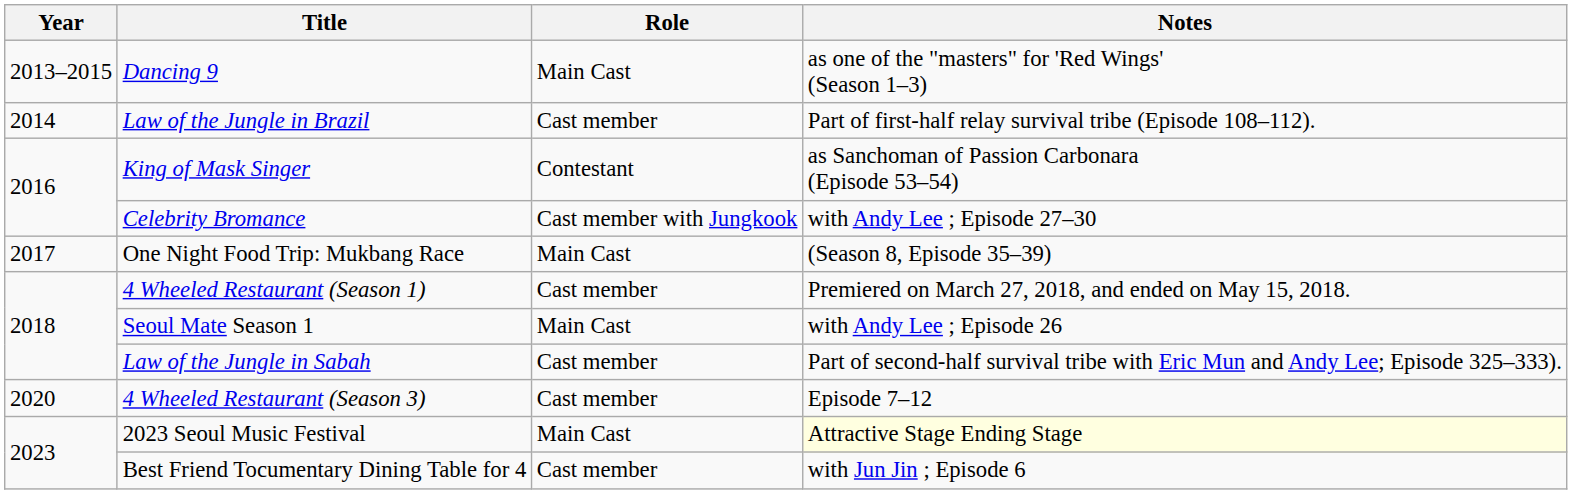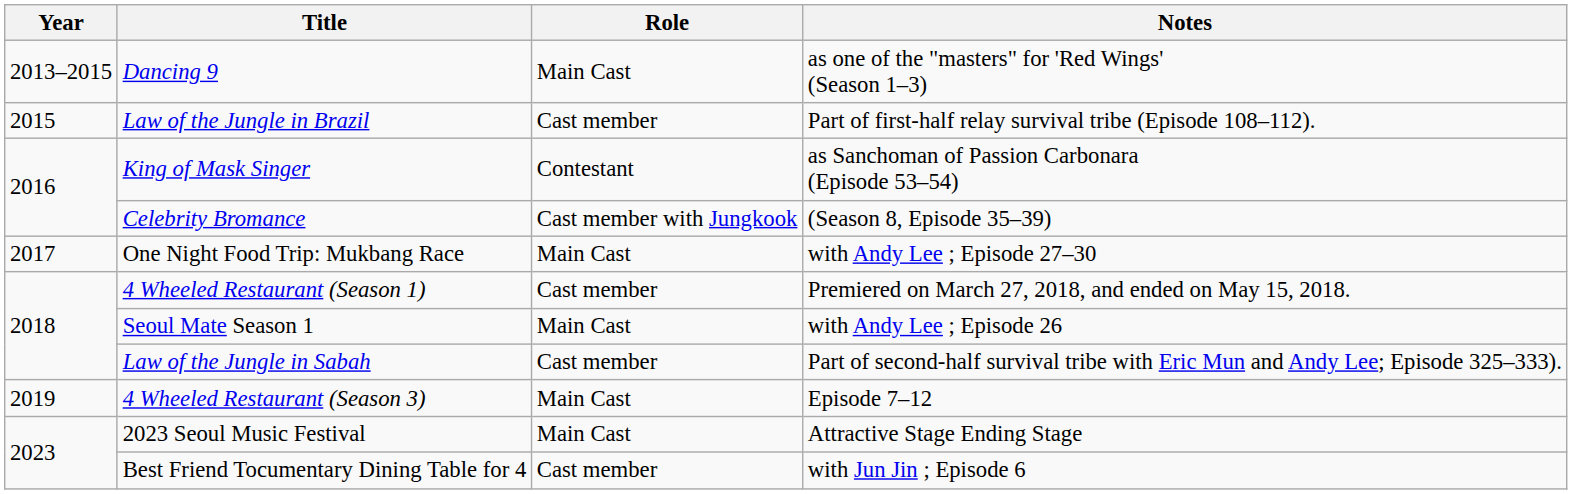 <table class="wikitable">
 <tr>
 <th>Year</th>
 <th>Title</th>
 <th>Role</th>
 <th>Notes</th>
 </tr>
 <tr>
 <td>2013–2015</td>
 <td><em><a href='#'>Dancing 9</a></em></td>
 <td>Main Cast</td>
 <td>as one of the "masters" for 'Red Wings'<br>(Season 1–3)</td>
 </tr>
 <tr>
-<td>2014</td>
+<td>2015</td>
 <td><em><a href='#'>Law of the Jungle in Brazil</a></em></td>
 <td>Cast member</td>
 <td>Part of first-half relay survival tribe (Episode 108–112).</td>
 </tr>
 <tr>
 <td rowspan="2">2016</td>
 <td><em><a href='#'>King of Mask Singer</a></em></td>
 <td>Contestant</td>
 <td>as Sanchoman of Passion Carbonara<br>(Episode 53–54)</td>
 </tr>
 <tr>
 <td><em><a href='#'>Celebrity Bromance</a></em></td>
 <td>Cast member with <a href='#'>Jungkook</a></td>
-<td>with <a href='#'>Andy Lee</a> ; Episode 27–30</td>
+<td>(Season 8, Episode 35–39)</td>
 </tr>
 <tr>
 <td>2017</td>
 <td>One Night Food Trip: Mukbang Race</td>
 <td>Main Cast</td>
-<td>(Season 8, Episode 35–39)</td>
+<td>with <a href='#'>Andy Lee</a> ; Episode 27–30</td>
 </tr>
 <tr>
 <td rowspan="3">2018</td>
 <td><em><a href='#'>4 Wheeled Restaurant</a> (Season 1)</em></td>
 <td>Cast member</td>
 <td>Premiered on March 27, 2018, and ended on May 15, 2018.</td>
 </tr>
 <tr>
 <td><a href='#'>Seoul Mate</a> Season 1</td>
 <td>Main Cast</td>
 <td>with <a href='#'>Andy Lee</a> ; Episode 26</td>
 </tr>
 <tr>
 <td><em><a href='#'>Law of the Jungle in Sabah</a></em></td>
 <td>Cast member</td>
 <td>Part of second-half survival tribe with <a href='#'>Eric Mun</a> and <a href='#'>Andy Lee</a>; Episode 325–333).</td>
 </tr>
 <tr>
-<td>2020</td>
+<td>2019</td>
 <td><em><a href='#'>4 Wheeled Restaurant</a> (Season 3)</em></td>
-<td>Cast member</td>
+<td>Main Cast</td>
 <td>Episode 7–12</td>
 </tr>
 <tr>
 <td rowspan="2">2023</td>
 <td>2023 Seoul Music Festival</td>
 <td>Main Cast</td>
-<td style="background: lightyellow;">Attractive Stage Ending Stage</td>
+<td>Attractive Stage Ending Stage</td>
 </tr>
 <tr>
 <td>Best Friend Tocumentary Dining Table for 4</td>
 <td>Cast member</td>
 <td>with <a href='#'>Jun Jin</a> ; Episode 6</td>
 </tr>
 </table>
